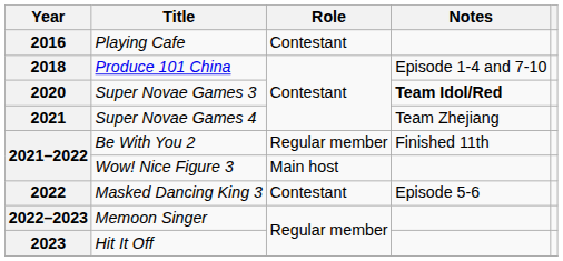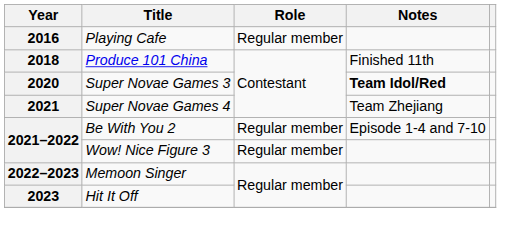 <table class="wikitable sortable plainrowheaders">
 <tr>
 <th scope="col" rowspan="1">Year</th>
 <th scope="col" colspan="1">Title</th>
 <th scope="col" rowspan="1">Role</th>
 <th scope="col" rowspan="1">Notes</th>
 <th scope="col" rowspan="1" class="unsortable"></th>
 </tr>
 <tr>
 <th scope=row>2016</th>
 <td><em>Playing Cafe</em></td>
-<td>Contestant</td>
+<td>Regular member</td>
 <td></td>
 <td style="text-align:center"></td>
 </tr>
 <tr>
 <th scope=row>2018</th>
 <td><em><a href='#'>Produce 101 China</a></em></td>
 <td rowspan="3">Contestant</td>
-<td>Episode 1-4 and 7-10</td>
+<td>Finished 11th</td>
 <td style="text-align:center"></td>
 </tr>
 <tr>
 <th scope=row>2020</th>
 <td><em>Super Novae Games 3</em></td>
 <td><strong>Team Idol/Red</strong></td>
 <td style="text-align:center"></td>
 </tr>
 <tr>
 <th scope=row>2021</th>
 <td><em>Super Novae Games 4</em></td>
 <td>Team Zhejiang</td>
 <td style="text-align:center"></td>
 </tr>
 <tr>
 <th scope="row" rowspan="2">2021–2022</th>
 <td><em>Be With You 2</em></td>
 <td>Regular member</td>
-<td>Finished 11th</td>
+<td>Episode 1-4 and 7-10</td>
 <td style="text-align:center"></td>
 </tr>
 <tr>
 <td><em>Wow! Nice Figure 3</em></td>
-<td>Main host</td>
+<td>Regular member</td>
 <td></td>
-<td style="text-align:center"></td>
-</tr>
-<tr>
-<th scope=row>2022</th>
-<td><em>Masked Dancing King 3</em></td>
-<td>Contestant</td>
-<td>Episode 5-6</td>
 <td style="text-align:center"></td>
 </tr>
 <tr>
 <th scope="row">2022–2023</th>
 <td><em>Memoon Singer</em></td>
 <td rowspan="2">Regular member</td>
 <td></td>
 <td style="text-align:center"></td>
 </tr>
 <tr>
 <th scope="row">2023</th>
 <td><em>Hit It Off</em></td>
 <td></td>
 <td style="text-align:center"></td>
 </tr>
 <tr>
 </tr>
 </table>
